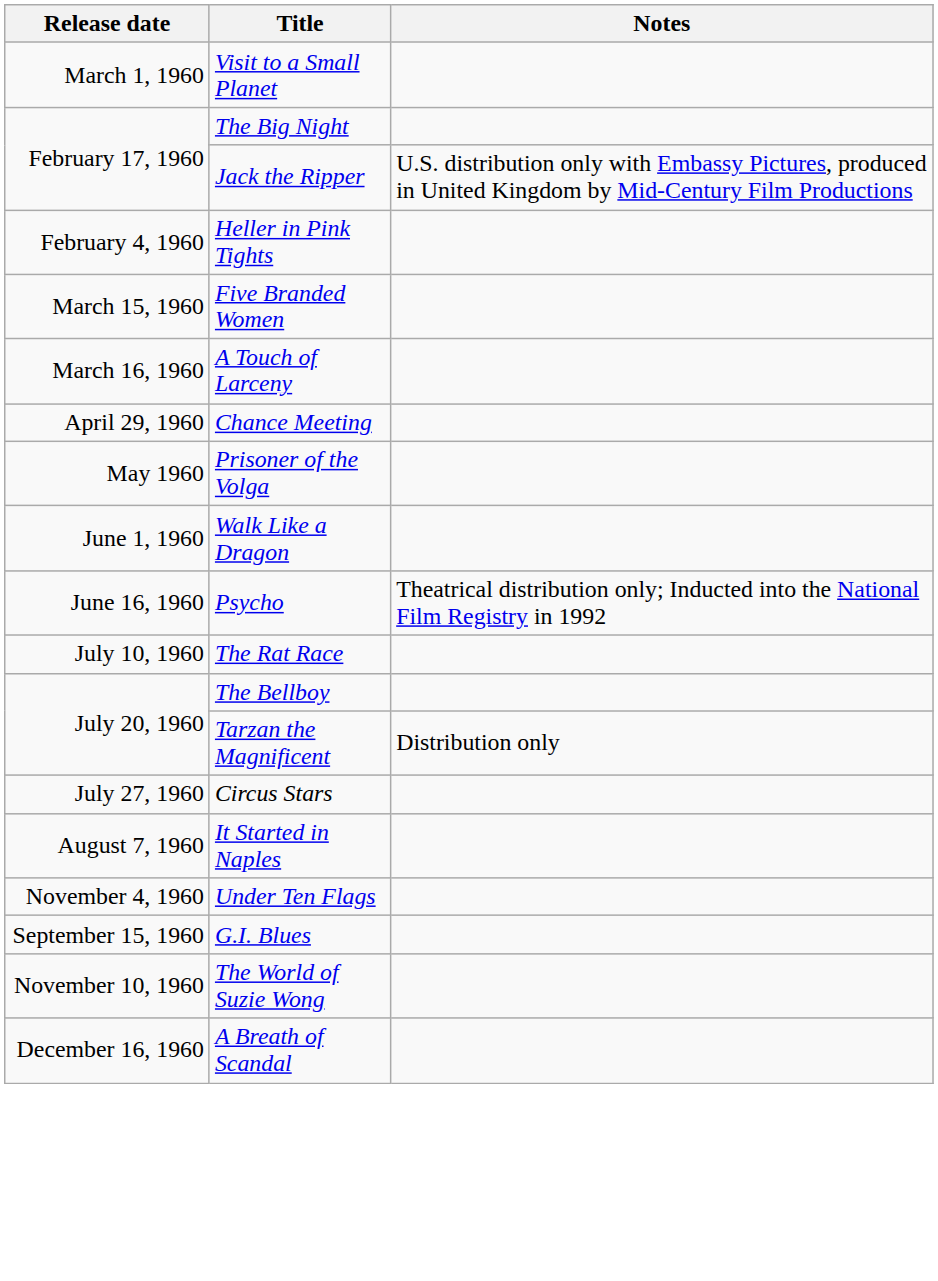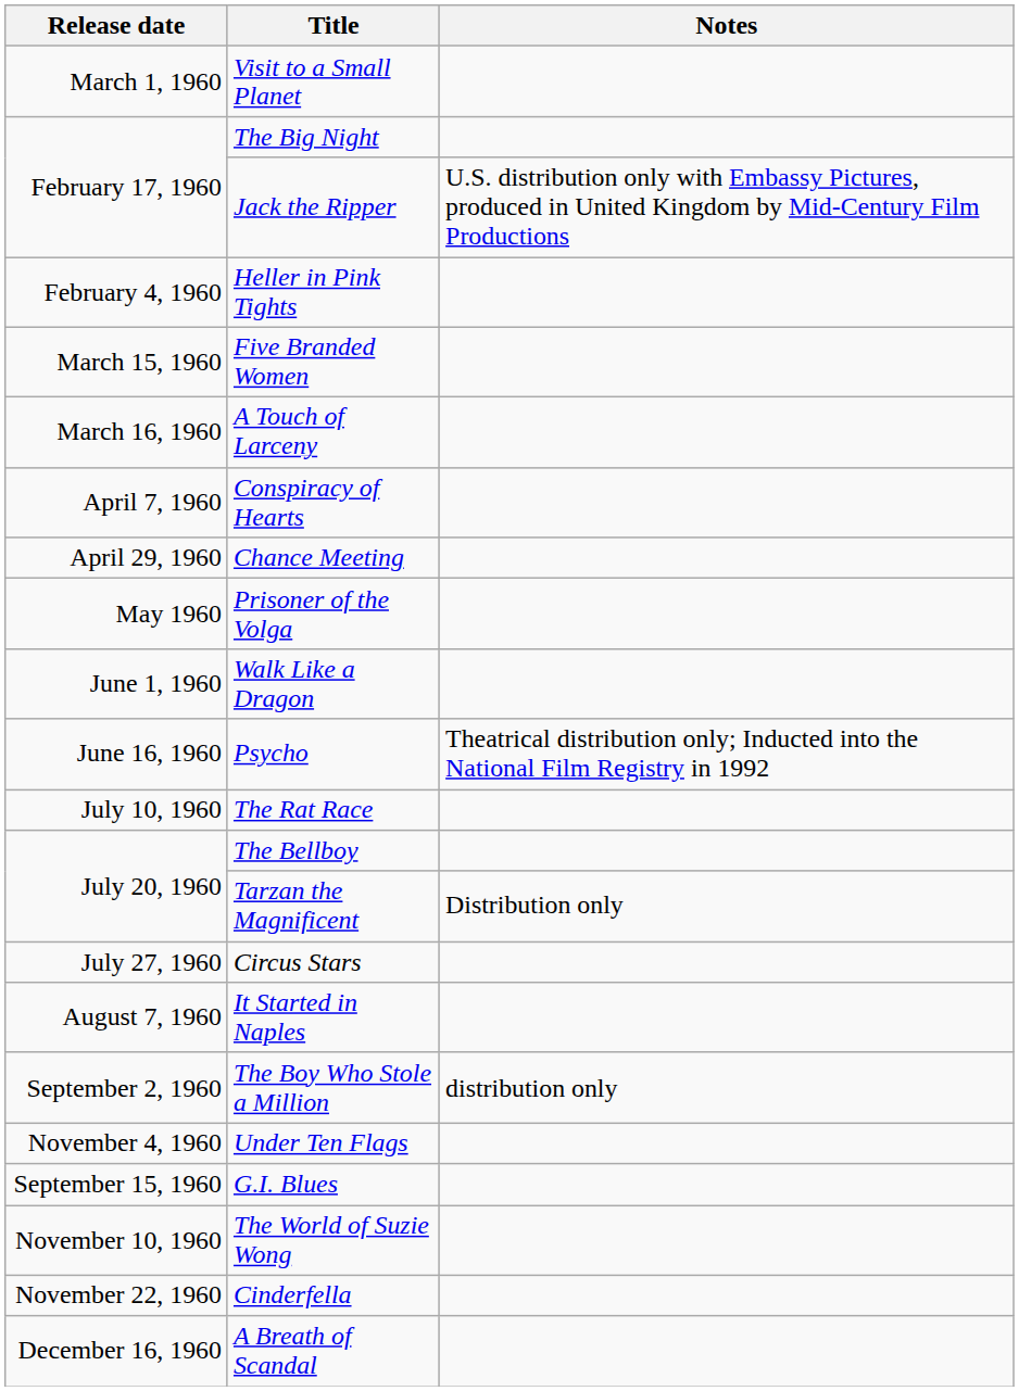 <table class="wikitable sortable" style="width:100%;">
 <tr>
 <th scope="col" style="width:130px;">Release date</th>
 <th>Title</th>
 <th>Notes</th>
 </tr>
 <tr>
 <td style="text-align:right;">March 1, 1960</td>
 <td><em><a href='#'>Visit to a Small Planet</a></em></td>
 <td></td>
 </tr>
 <tr>
 <td style="text-align:right;" rowspan="2">February 17, 1960</td>
 <td><em><a href='#'>The Big Night</a></em></td>
 <td></td>
 </tr>
 <tr>
 <td><em><a href='#'>Jack the Ripper</a></em></td>
 <td>U.S. distribution only with <a href='#'>Embassy Pictures</a>, produced in United Kingdom by <a href='#'>Mid-Century Film Productions</a></td>
 </tr>
 <tr>
 <td style="text-align:right;">February 4, 1960</td>
 <td><em><a href='#'>Heller in Pink Tights</a></em></td>
 <td></td>
 </tr>
 <tr>
 <td style="text-align:right;">March 15, 1960</td>
 <td><em><a href='#'>Five Branded Women</a></em></td>
 <td></td>
 </tr>
 <tr>
 <td style="text-align:right;">March 16, 1960</td>
 <td><em><a href='#'>A Touch of Larceny</a></em></td>
+<td></td>
+</tr>
+<tr>
+<td style="text-align:right;">April 7, 1960</td>
+<td><em><a href='#'>Conspiracy of Hearts</a></em></td>
 <td></td>
 </tr>
 <tr>
 <td style="text-align:right;">April 29, 1960</td>
 <td><em><a href='#'>Chance Meeting</a></em></td>
 <td></td>
 </tr>
 <tr>
 <td style="text-align:right;">May 1960</td>
 <td><em><a href='#'>Prisoner of the Volga</a></em></td>
 <td></td>
 </tr>
 <tr>
 <td style="text-align:right;">June 1, 1960</td>
 <td><em><a href='#'>Walk Like a Dragon</a></em></td>
 <td></td>
 </tr>
 <tr>
 <td style="text-align:right;">June 16, 1960</td>
 <td><em><a href='#'>Psycho</a></em></td>
 <td>Theatrical distribution only; Inducted into the <a href='#'>National Film Registry</a> in 1992</td>
 </tr>
 <tr>
 <td style="text-align:right;">July 10, 1960</td>
 <td><em><a href='#'>The Rat Race</a></em></td>
 <td></td>
 </tr>
 <tr>
 <td style="text-align:right;" rowspan="2">July 20, 1960</td>
 <td><em><a href='#'>The Bellboy</a></em></td>
 <td></td>
 </tr>
 <tr>
 <td><em><a href='#'>Tarzan the Magnificent</a></em> </td>
 <td>Distribution only</td>
 </tr>
 <tr>
 <td style="text-align:right;">July 27, 1960</td>
 <td><em>Circus Stars</em></td>
 <td></td>
 </tr>
 <tr>
 <td style="text-align:right;">August 7, 1960</td>
 <td><em><a href='#'>It Started in Naples</a></em></td>
 <td></td>
 </tr>
 <tr>
+<td style="text-align:right;">September 2, 1960</td>
+<td><em><a href='#'>The Boy Who Stole a Million</a></em></td>
+<td>distribution only</td>
+</tr>
+<tr>
 <td style="text-align:right;">November 4, 1960</td>
 <td><em><a href='#'>Under Ten Flags</a></em></td>
 <td></td>
 </tr>
 <tr>
 <td style="text-align:right;">September 15, 1960</td>
 <td><em><a href='#'>G.I. Blues</a></em></td>
 <td></td>
 </tr>
 <tr>
 <td style="text-align:right;">November 10, 1960</td>
 <td><em><a href='#'>The World of Suzie Wong</a></em></td>
 <td></td>
 </tr>
 <tr>
+<td style="text-align:right;">November 22, 1960</td>
+<td><em><a href='#'>Cinderfella</a></em></td>
+<td></td>
+</tr>
+<tr>
 <td style="text-align:right;">December 16, 1960</td>
 <td><em><a href='#'>A Breath of Scandal</a></em></td>
 <td></td>
 </tr>
 </table>
